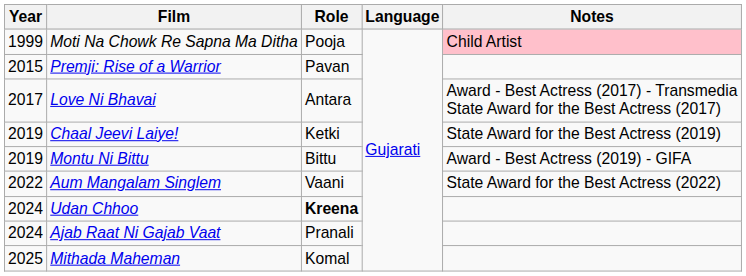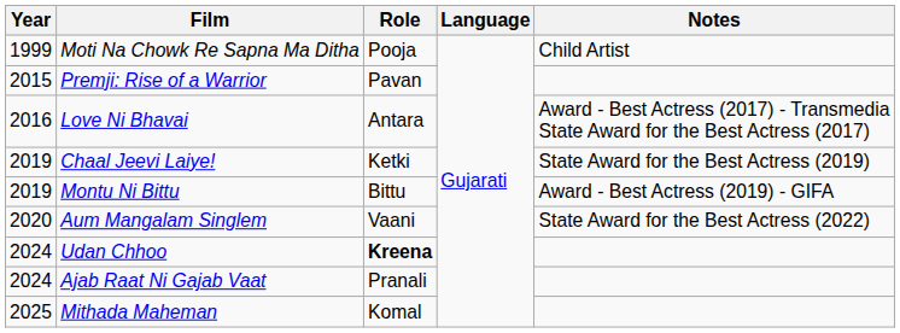 <table class="wikitable">
 <tr style="background:#ccc; text-align:center;">
 <th>Year</th>
 <th>Film</th>
 <th>Role</th>
 <th>Language</th>
 <th>Notes</th>
 </tr>
 <tr>
 <td>1999</td>
 <td><em>Moti Na Chowk Re Sapna Ma Ditha</em></td>
 <td>Pooja</td>
 <td rowspan="9"><a href='#'>Gujarati</a></td>
-<td style="background: pink;">Child Artist</td>
+<td>Child Artist</td>
 </tr>
 <tr>
 <td>2015</td>
 <td><em><a href='#'>Premji: Rise of a Warrior</a></em></td>
 <td>Pavan</td>
 <td></td>
 </tr>
 <tr>
-<td>2017</td>
+<td>2016</td>
 <td><em><a href='#'>Love Ni Bhavai</a></em></td>
 <td>Antara</td>
 <td Female Protagonist>Award - Best Actress (2017) - Transmedia<br>State Award for the Best Actress (2017)</td>
 </tr>
 <tr>
 <td>2019</td>
 <td><em><a href='#'>Chaal Jeevi Laiye!</a></em></td>
 <td>Ketki</td>
 <td>State Award for the Best Actress (2019)</td>
 </tr>
 <tr>
 <td>2019</td>
 <td><em><a href='#'>Montu Ni Bittu</a></em></td>
 <td>Bittu</td>
 <td>Award - Best Actress (2019) - GIFA</td>
 </tr>
 <tr>
-<td>2022</td>
+<td>2020</td>
 <td><em><a href='#'>Aum Mangalam Singlem</a></em></td>
 <td>Vaani</td>
 <td>State Award for the Best Actress (2022)</td>
 </tr>
 <tr>
 <td>2024</td>
 <td><em><a href='#'>Udan Chhoo</a></em></td>
 <td><strong>Kreena</strong></td>
 <td></td>
 </tr>
 <tr>
 <td>2024</td>
 <td><em><a href='#'>Ajab Raat Ni Gajab Vaat</a></em></td>
 <td>Pranali</td>
 <td></td>
 </tr>
 <tr>
 <td>2025</td>
 <td><em><a href='#'>Mithada Maheman</a></em></td>
 <td>Komal</td>
 <td></td>
 </tr>
 </table>
